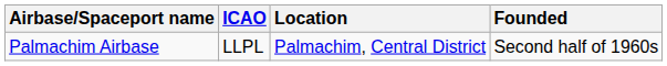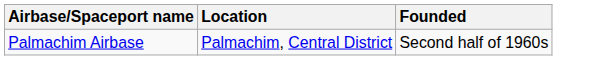 <table class="wikitable sortable">
 <tr valign=baseline>
 <th style="text-align:left;">Airbase/Spaceport name</th>
-<th style="text-align:left;"><a href='#'>ICAO</a></th>
 <th style="text-align:left;">Location</th>
 <th style="text-align:left;">Founded</th>
 </tr>
 <tr style="vertical-align:top;">
 <td><a href='#'>Palmachim Airbase</a></td>
-<td>LLPL</td>
 <td><a href='#'>Palmachim</a>, <a href='#'>Central District</a></td>
 <td>Second half of 1960s</td>
 </tr>
 </table>
